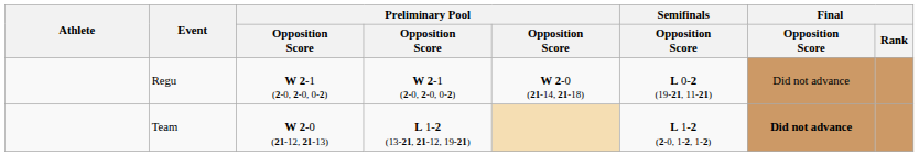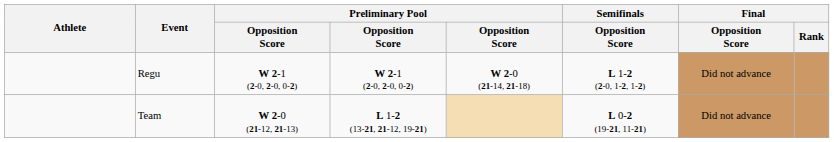 <table class="wikitable" border="1" style="font-size:90%">
 <tr>
 <th width=170 rowspan=2>Athlete</th>
 <th width=100 rowspan=2>Event</th>
 <th colspan=3>Preliminary Pool</th>
 <th width="150">Semifinals</th>
 <th colspan="2">Final</th>
 </tr>
 <tr>
 <th width="150">Opposition<br>Score</th>
 <th width="150">Opposition<br>Score</th>
 <th width="150">Opposition<br>Score</th>
 <th>Opposition<br>Score</th>
 <th width="150">Opposition<br>Score</th>
 <th width="40">Rank</th>
 </tr>
 <tr>
 <td></td>
 <td>Regu</td>
 <td align=center> <br><strong>W</strong> <strong>2</strong>-1 <br> <small>(<strong>2</strong>-0, <strong>2</strong>-0, 0-<strong>2</strong>)</small></td>
 <td align=center> <br><strong>W</strong> <strong>2</strong>-1 <br> <small>(<strong>2</strong>-0, <strong>2</strong>-0, 0-<strong>2</strong>)</small></td>
 <td align=center><br><strong>W</strong> <strong>2</strong>-0 <br> <small>(<strong>21</strong>-14, <strong>21</strong>-18)</small></td>
-<td align=center><br><strong>L</strong> 0-<strong>2</strong><br> <small>(19-<strong>21</strong>,  11-<strong>21</strong>)</small></td>
+<td align=center> <br><strong>L</strong> 1-<strong>2</strong> <br> <small>(<strong>2</strong>-0, 1-<strong>2</strong>, 1-<strong>2</strong>)</small></td>
 <td bgcolor=cc9966 align="center">Did not advance</td>
 <td bgcolor=cc9966 align="center"></td>
 </tr>
 <tr>
 <td></td>
 <td>Team</td>
 <td align=center><br><strong>W</strong> <strong>2</strong>-0 <br> <small>(<strong>21</strong>-12, <strong>21</strong>-13)</small></td>
 <td align=center><br><strong>L</strong> 1-<strong>2</strong> <br> <small>(13-<strong>21</strong>, <strong>21</strong>-12, 19-<strong>21</strong>)</small></td>
 <td bgcolor="wheat"></td>
-<td align=center> <br><strong>L</strong> 1-<strong>2</strong> <br> <small>(<strong>2</strong>-0, 1-<strong>2</strong>, 1-<strong>2</strong>)</small></td>
-<td bgcolor=cc9966 align="center"><strong>Did not advance</strong></td>
+<td align=center><br><strong>L</strong> 0-<strong>2</strong><br> <small>(19-<strong>21</strong>,  11-<strong>21</strong>)</small></td>
+<td bgcolor=cc9966 align="center">Did not advance</td>
 <td bgcolor=cc9966 align="center"></td>
 </tr>
 </table>
